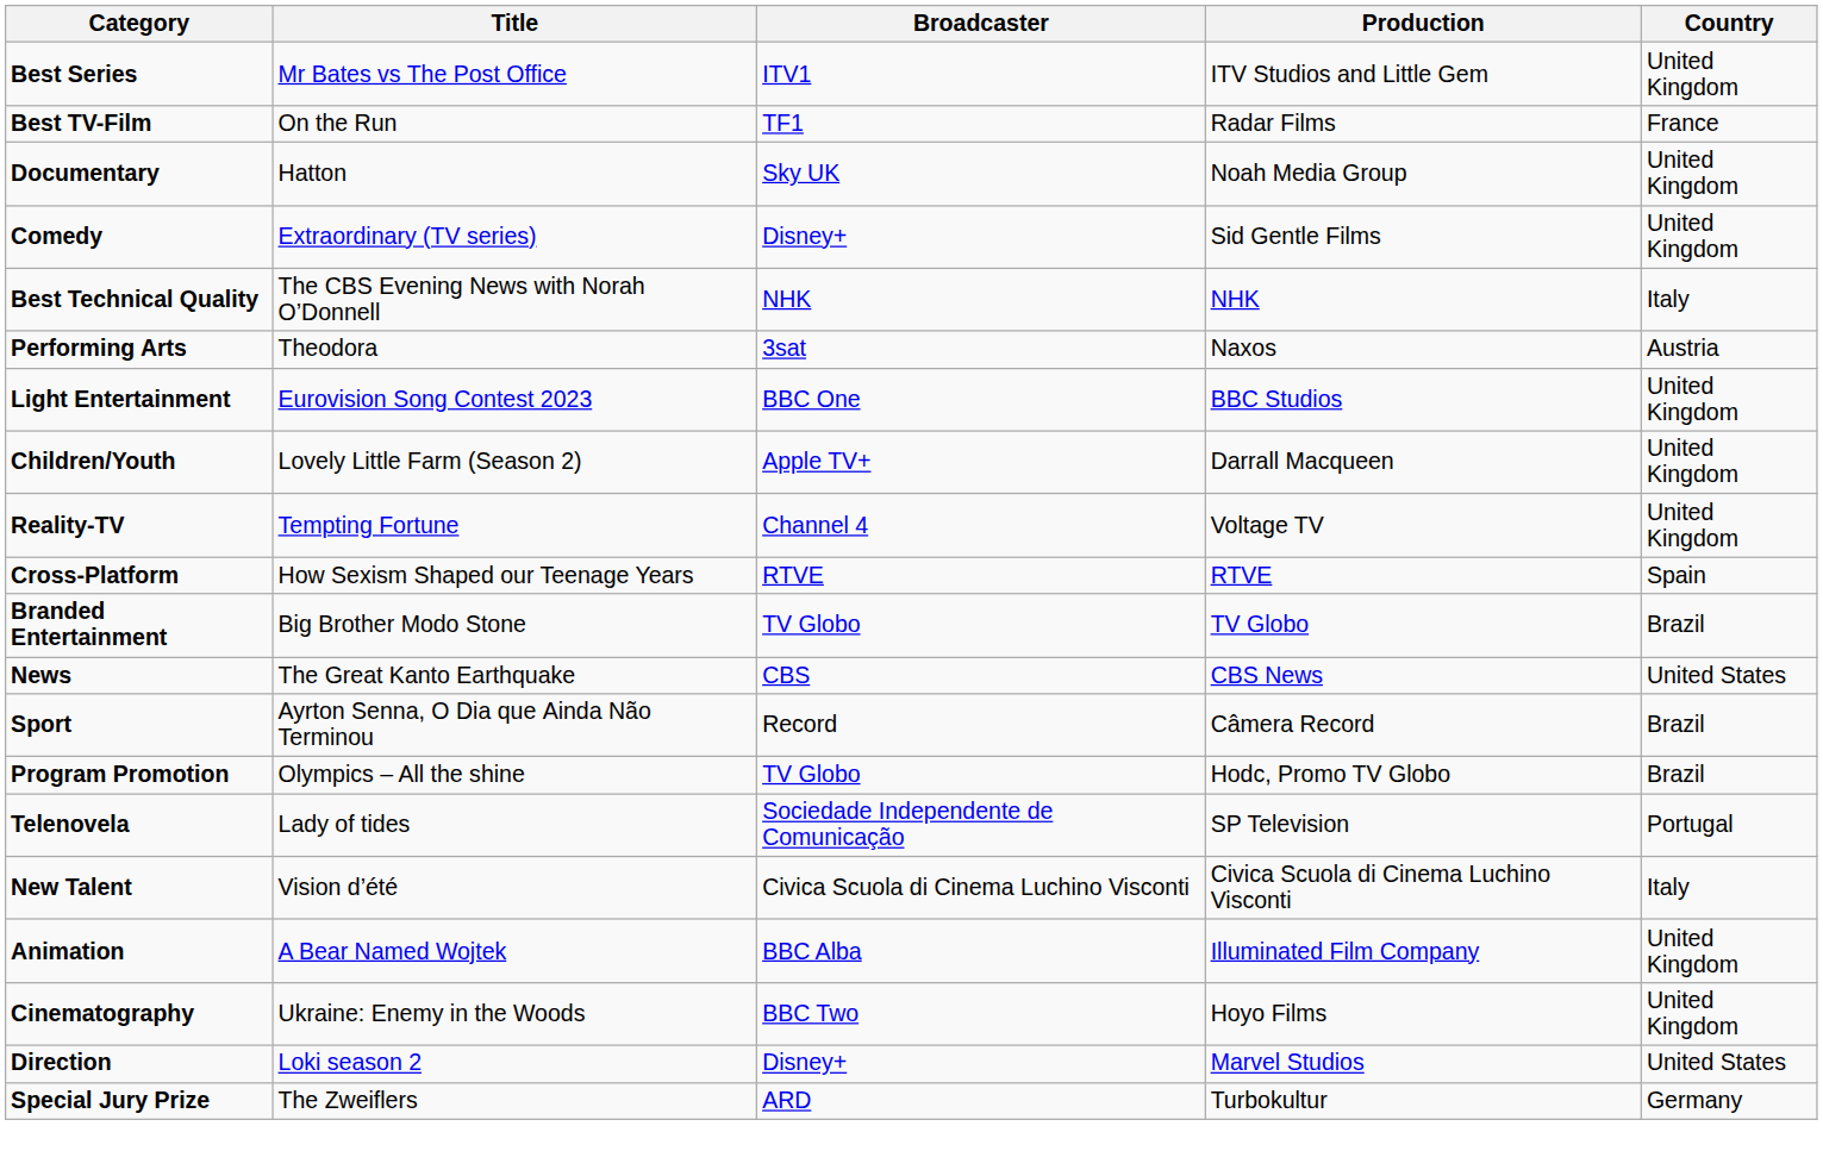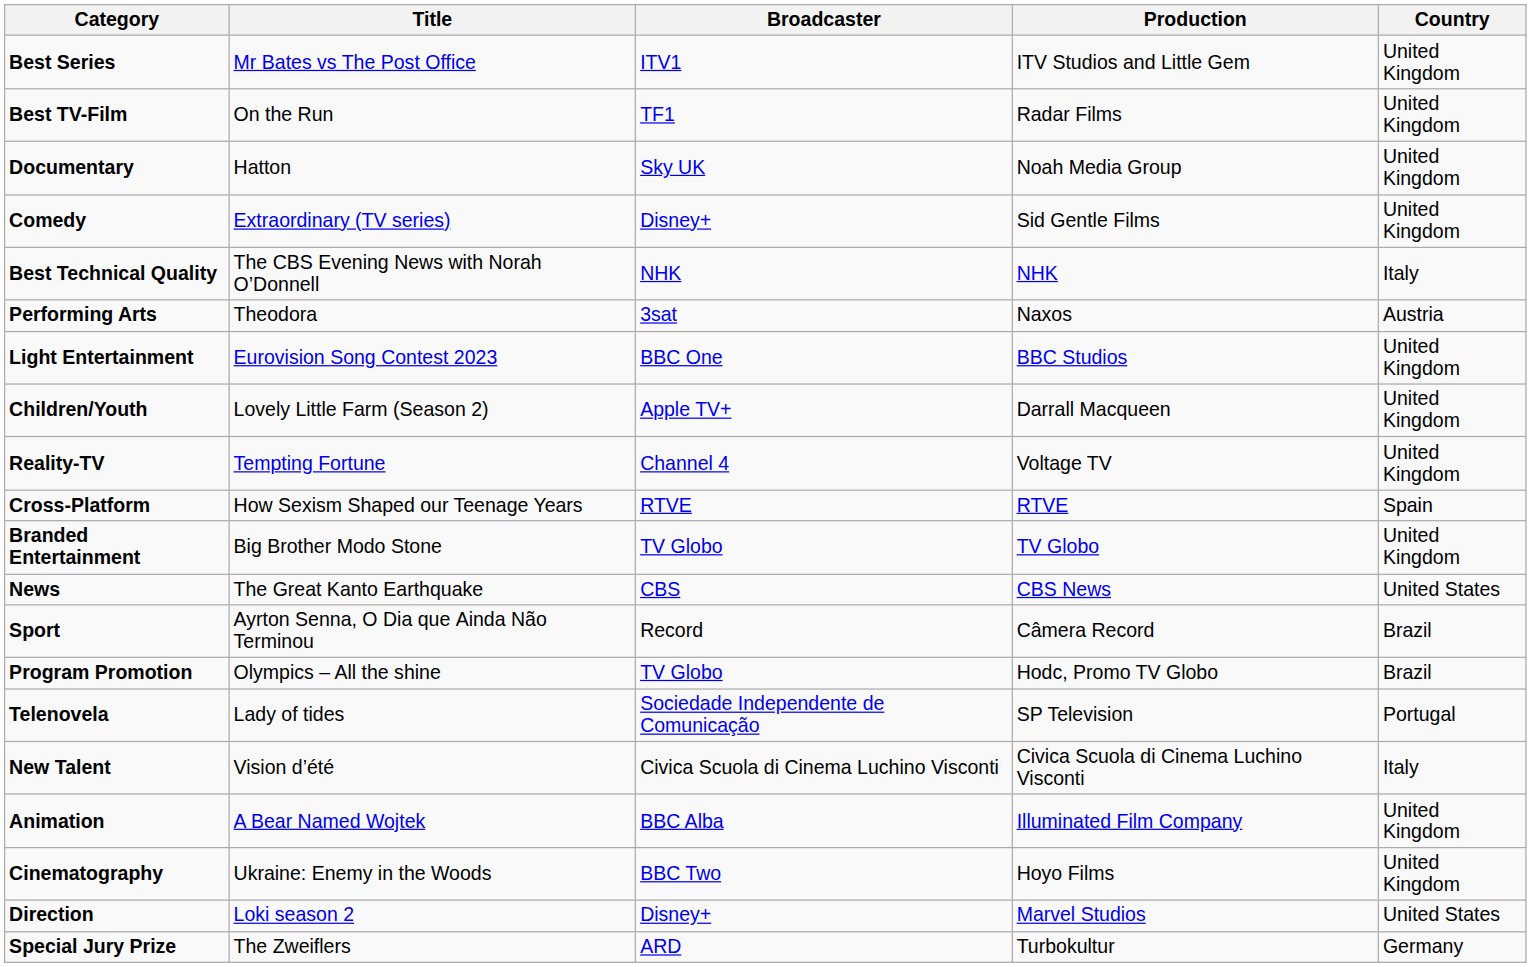 <table class="wikitable">
 <tr>
 <th>Category</th>
 <th>Title</th>
 <th>Broadcaster</th>
 <th>Production</th>
 <th>Country</th>
 </tr>
 <tr>
 <td><strong>Best Series</strong></td>
 <td><a href='#'>Mr Bates vs The Post Office</a></td>
 <td><a href='#'>ITV1</a></td>
 <td>ITV Studios and Little Gem</td>
 <td>United Kingdom</td>
 </tr>
 <tr>
 <td><strong>Best TV-Film</strong></td>
 <td>On the Run</td>
 <td><a href='#'>TF1</a></td>
 <td>Radar Films</td>
-<td>France</td>
+<td>United Kingdom</td>
 </tr>
 <tr>
 <td><strong>Documentary</strong></td>
 <td>Hatton</td>
 <td><a href='#'>Sky UK</a></td>
 <td>Noah Media Group</td>
 <td>United Kingdom</td>
 </tr>
 <tr>
 <td><strong>Comedy</strong></td>
 <td><a href='#'>Extraordinary (TV series)</a></td>
 <td><a href='#'>Disney+</a></td>
 <td>Sid Gentle Films</td>
 <td>United Kingdom</td>
 </tr>
 <tr>
 <td><strong>Best Technical Quality</strong></td>
 <td>The CBS Evening News with Norah O’Donnell</td>
 <td><a href='#'>NHK</a></td>
 <td><a href='#'>NHK</a></td>
 <td>Italy</td>
 </tr>
 <tr>
 <td><strong>Performing Arts</strong></td>
 <td>Theodora</td>
 <td><a href='#'>3sat</a></td>
 <td>Naxos</td>
 <td>Austria</td>
 </tr>
 <tr>
 <td><strong>Light Entertainment</strong></td>
 <td><a href='#'>Eurovision Song Contest 2023</a></td>
 <td><a href='#'>BBC One</a></td>
 <td><a href='#'>BBC Studios</a></td>
 <td>United Kingdom</td>
 </tr>
 <tr>
 <td><strong>Children/Youth</strong></td>
 <td>Lovely Little Farm (Season 2)</td>
 <td><a href='#'>Apple TV+</a></td>
 <td>Darrall Macqueen</td>
 <td>United Kingdom</td>
 </tr>
 <tr>
 <td><strong>Reality-TV</strong></td>
 <td><a href='#'>Tempting Fortune</a></td>
 <td><a href='#'>Channel 4</a></td>
 <td>Voltage TV</td>
 <td>United Kingdom</td>
 </tr>
 <tr>
 <td><strong>Cross-Platform</strong></td>
 <td>How Sexism Shaped our Teenage Years</td>
 <td><a href='#'>RTVE</a></td>
 <td><a href='#'>RTVE</a></td>
 <td>Spain</td>
 </tr>
 <tr>
 <td><strong>Branded Entertainment</strong></td>
 <td>Big Brother Modo Stone</td>
 <td><a href='#'>TV Globo</a></td>
 <td><a href='#'>TV Globo</a></td>
-<td>Brazil</td>
+<td>United Kingdom</td>
 </tr>
 <tr>
 <td><strong>News</strong></td>
 <td>The Great Kanto Earthquake</td>
 <td><a href='#'>CBS</a></td>
 <td><a href='#'>CBS News</a></td>
 <td>United States</td>
 </tr>
 <tr>
 <td><strong>Sport</strong></td>
 <td>Ayrton Senna, O Dia que Ainda Não Terminou</td>
 <td>Record</td>
 <td>Câmera Record</td>
 <td>Brazil</td>
 </tr>
 <tr>
 <td><strong>Program Promotion</strong></td>
 <td>Olympics – All the shine</td>
 <td><a href='#'>TV Globo</a></td>
 <td>Hodc, Promo TV Globo</td>
 <td>Brazil</td>
 </tr>
 <tr>
 <td><strong>Telenovela</strong></td>
 <td>Lady of tides</td>
 <td><a href='#'>Sociedade Independente de Comunicação</a></td>
 <td>SP Television</td>
 <td>Portugal</td>
 </tr>
 <tr>
 <td><strong>New Talent</strong></td>
 <td>Vision d’été</td>
 <td>Civica Scuola di Cinema Luchino Visconti</td>
 <td>Civica Scuola di Cinema Luchino Visconti</td>
 <td>Italy</td>
 </tr>
 <tr>
 <td><strong>Animation</strong></td>
 <td><a href='#'>A Bear Named Wojtek</a></td>
 <td><a href='#'>BBC Alba</a></td>
 <td><a href='#'>Illuminated Film Company</a></td>
 <td>United Kingdom</td>
 </tr>
 <tr>
 <td><strong>Cinematography</strong></td>
 <td>Ukraine: Enemy in the Woods</td>
 <td><a href='#'>BBC Two</a></td>
 <td>Hoyo Films</td>
 <td>United Kingdom</td>
 </tr>
 <tr>
 <td><strong>Direction</strong></td>
 <td><a href='#'>Loki season 2</a></td>
 <td><a href='#'>Disney+</a></td>
 <td><a href='#'>Marvel Studios</a></td>
 <td>United States</td>
 </tr>
 <tr>
 <td><strong>Special Jury Prize</strong></td>
 <td>The Zweiflers</td>
 <td><a href='#'>ARD</a></td>
 <td>Turbokultur</td>
 <td>Germany</td>
 </tr>
 </table>
